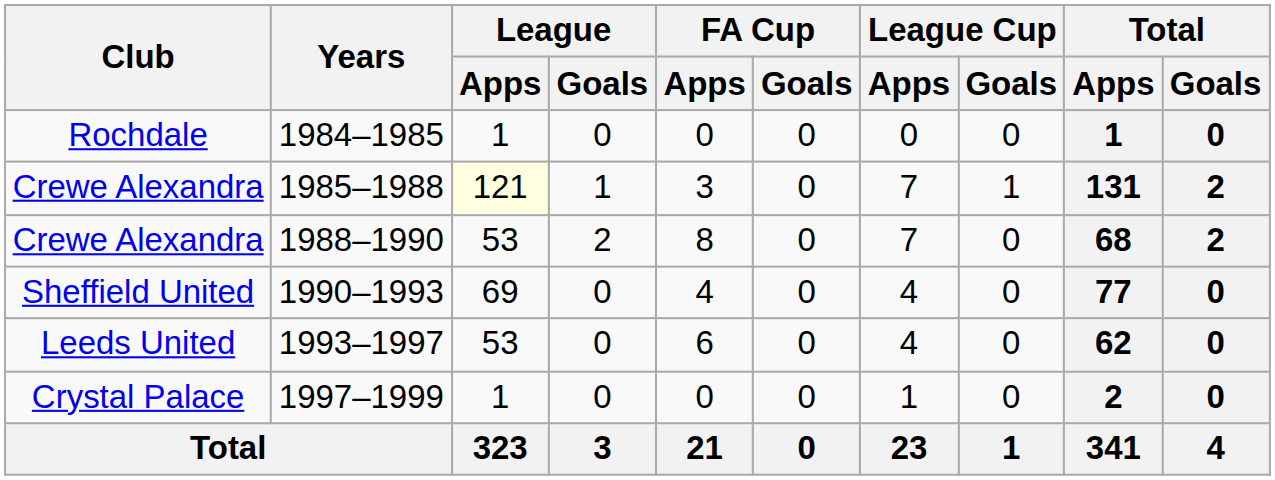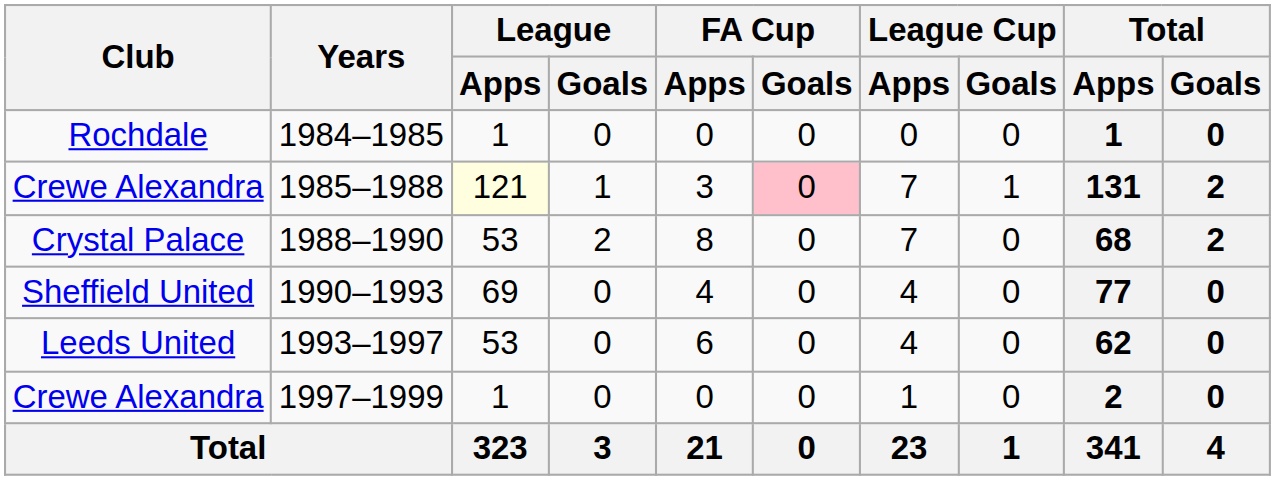 <table class=wikitable style="text-align:center;">
 <tr>
 <th rowspan=2>Club</th>
 <th rowspan=2>Years</th>
 <th colspan=2>League</th>
 <th colspan=2>FA Cup</th>
 <th colspan=2>League Cup</th>
 <th colspan=2>Total</th>
 </tr>
 <tr>
 <th>Apps</th>
 <th>Goals</th>
 <th>Apps</th>
 <th>Goals</th>
 <th>Apps</th>
 <th>Goals</th>
 <th>Apps</th>
 <th>Goals</th>
 </tr>
 <tr>
 <td><a href='#'>Rochdale</a></td>
 <td>1984–1985</td>
 <td>1</td>
 <td>0</td>
 <td>0</td>
 <td>0</td>
 <td>0</td>
 <td>0</td>
 <th>1</th>
 <th>0</th>
 </tr>
 <tr>
 <td><a href='#'>Crewe Alexandra</a></td>
 <td>1985–1988</td>
 <td style="background: lightyellow;">121</td>
 <td>1</td>
 <td>3</td>
-<td>0</td>
+<td style="background: pink;">0</td>
 <td>7</td>
 <td>1</td>
 <th>131</th>
 <th>2</th>
 </tr>
 <tr>
-<td><a href='#'>Crewe Alexandra</a></td>
+<td><a href='#'>Crystal Palace</a></td>
 <td>1988–1990</td>
 <td>53</td>
 <td>2</td>
 <td>8</td>
 <td>0</td>
 <td>7</td>
 <td>0</td>
 <th>68</th>
 <th>2</th>
 </tr>
 <tr>
 <td><a href='#'>Sheffield United</a></td>
 <td>1990–1993</td>
 <td>69</td>
 <td>0</td>
 <td>4</td>
 <td>0</td>
 <td>4</td>
 <td>0</td>
 <th>77</th>
 <th>0</th>
 </tr>
 <tr>
 <td><a href='#'>Leeds United</a></td>
 <td>1993–1997</td>
 <td>53</td>
 <td>0</td>
 <td>6</td>
 <td>0</td>
 <td>4</td>
 <td>0</td>
 <th>62</th>
 <th>0</th>
 </tr>
 <tr>
-<td><a href='#'>Crystal Palace</a></td>
+<td><a href='#'>Crewe Alexandra</a></td>
 <td>1997–1999</td>
 <td>1</td>
 <td>0</td>
 <td>0</td>
 <td>0</td>
 <td>1</td>
 <td>0</td>
 <th>2</th>
 <th>0</th>
 </tr>
 <tr>
 <th colspan=2>Total</th>
 <th>323</th>
 <th>3</th>
 <th>21</th>
 <th>0</th>
 <th>23</th>
 <th>1</th>
 <th>341</th>
 <th>4</th>
 </tr>
 </table>
